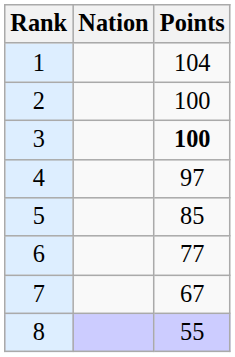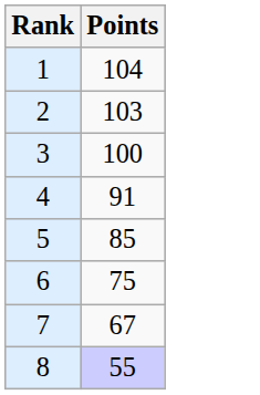 <table class="wikitable sortable" style="text-align:center">
 <tr>
 <th>Rank</th>
-<th>Nation</th>
 <th>Points</th>
 </tr>
 <tr>
 <td bgcolor = DDEEFF>1</td>
-<td align=left></td>
 <td>104</td>
 </tr>
 <tr>
 <td bgcolor = DDEEFF>2</td>
-<td align=left></td>
+<td>103</td>
+</tr>
+<tr>
+<td bgcolor = DDEEFF>3</td>
 <td>100</td>
 </tr>
 <tr>
-<td bgcolor = DDEEFF>3</td>
-<td align=left></td>
-<td><strong>100</strong></td>
-</tr>
-<tr>
 <td bgcolor = DDEEFF>4</td>
-<td align=left></td>
-<td>97</td>
+<td>91</td>
 </tr>
 <tr>
 <td bgcolor = DDEEFF>5</td>
-<td align=left></td>
 <td>85</td>
 </tr>
 <tr>
 <td bgcolor = DDEEFF>6</td>
-<td align=left></td>
-<td>77</td>
+<td>75</td>
 </tr>
 <tr>
 <td bgcolor = DDEEFF>7</td>
-<td align=left></td>
 <td>67</td>
 </tr>
 <tr style="background-color:#ccccff">
 <td bgcolor = DDEEFF>8</td>
-<td align=left></td>
 <td>55</td>
 </tr>
 </table>
